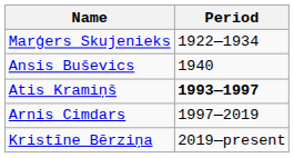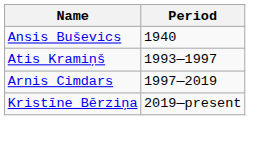 <table class="wikitable">
 <tr>
 <th>Name</th>
 <th>Period</th>
-</tr>
-<tr>
-<td><a href='#'>Marģers Skujenieks</a></td>
-<td>1922—1934</td>
 </tr>
 <tr>
 <td><a href='#'>Ansis Buševics</a></td>
 <td>1940</td>
 </tr>
 <tr>
 <td><a href='#'>Atis Kramiņš</a></td>
-<td><strong>1993—1997</strong></td>
+<td>1993—1997</td>
 </tr>
 <tr>
 <td><a href='#'>Arnis Cimdars</a></td>
 <td>1997—2019</td>
 </tr>
 <tr>
 <td><a href='#'>Kristīne Bērziņa</a></td>
 <td>2019—present</td>
 </tr>
 </table>
